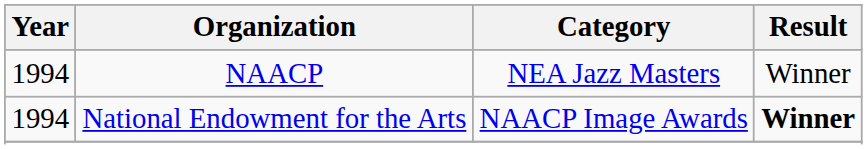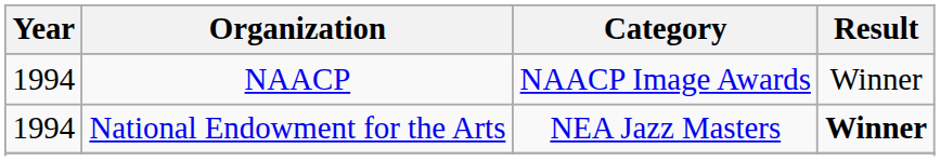 <table class=wikitable>
 <tr>
 <th>Year</th>
 <th>Organization</th>
 <th>Category</th>
 <th>Result</th>
 </tr>
 <tr align=center>
 <td>1994</td>
 <td><a href='#'>NAACP</a></td>
-<td><a href='#'>NEA Jazz Masters</a></td>
+<td><a href='#'>NAACP Image Awards</a></td>
 <td>Winner</td>
 </tr>
 <tr align=center>
 <td>1994</td>
 <td><a href='#'>National Endowment for the Arts</a></td>
-<td><a href='#'>NAACP Image Awards</a></td>
+<td><a href='#'>NEA Jazz Masters</a></td>
 <td><strong>Winner</strong></td>
 </tr>
 <tr align=center>
 </tr>
 <tr align=center>
 </tr>
 </table>
